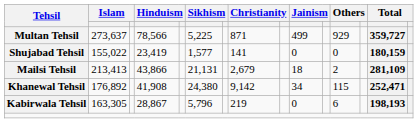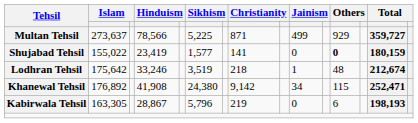 <table class="wikitable sortable">
 <tr>
 <th rowspan="2"><a href='#'>Tehsil</a></th>
 <th colspan="2"><a href='#'>Islam</a> </th>
 <th colspan="2"><a href='#'>Hinduism</a> </th>
 <th colspan="2"><a href='#'>Sikhism</a> </th>
 <th colspan="2"><a href='#'>Christianity</a> </th>
 <th colspan="2"><a href='#'>Jainism</a> </th>
 <th colspan="2">Others</th>
 <th colspan="2">Total</th>
 </tr>
 <tr>
 <th><a href='#'></a></th>
 <th></th>
 <th></th>
 <th></th>
 <th></th>
 <th></th>
 <th></th>
 <th></th>
 <th></th>
 <th></th>
 <th></th>
 <th></th>
 <th></th>
 <th></th>
 </tr>
 <tr>
 <th>Multan Tehsil</th>
 <td>273,637</td>
 <td></td>
 <td>78,566</td>
 <td></td>
 <td>5,225</td>
 <td></td>
 <td>871</td>
 <td></td>
 <td>499</td>
 <td></td>
 <td>929</td>
 <td></td>
 <th>359,727</th>
 <th></th>
 </tr>
 <tr>
 <th>Shujabad Tehsil</th>
 <td>155,022</td>
 <td></td>
 <td>23,419</td>
 <td></td>
 <td>1,577</td>
 <td></td>
 <td>141</td>
 <td></td>
 <td>0</td>
 <td></td>
-<td>0</td>
+<td><strong>0</strong></td>
 <td></td>
 <th>180,159</th>
 <th></th>
 </tr>
 <tr>
-<th>Mailsi Tehsil</th>
-<td>213,413</td>
+<th>Lodhran Tehsil</th>
+<td>175,642</td>
 <td></td>
-<td>43,866</td>
+<td>33,246</td>
 <td></td>
-<td>21,131</td>
+<td>3,519</td>
 <td></td>
-<td>2,679</td>
+<td>218</td>
 <td></td>
-<td>18</td>
+<td>1</td>
 <td></td>
-<td>2</td>
+<td>48</td>
 <td></td>
-<th>281,109</th>
+<th>212,674</th>
 <th></th>
 </tr>
 <tr>
 <th>Khanewal Tehsil</th>
 <td>176,892</td>
 <td></td>
 <td>41,908</td>
 <td></td>
 <td>24,380</td>
 <td></td>
 <td>9,142</td>
 <td></td>
 <td>34</td>
 <td></td>
 <td>115</td>
 <td></td>
 <th>252,471</th>
 <th></th>
 </tr>
 <tr>
 <th>Kabirwala Tehsil</th>
 <td>163,305</td>
 <td></td>
 <td>28,867</td>
 <td></td>
 <td>5,796</td>
 <td></td>
 <td>219</td>
 <td></td>
 <td>0</td>
 <td></td>
 <td>6</td>
 <td></td>
 <th>198,193</th>
 <th></th>
 </tr>
 <tr class="sortbottom">
 <td colspan="15"></td>
 </tr>
 </table>
